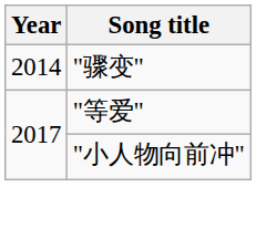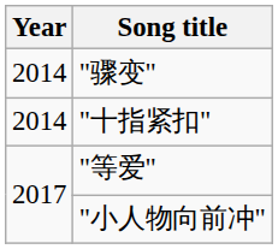 <table class="wikitable sortable">
 <tr>
 <th>Year</th>
 <th>Song title</th>
 </tr>
 <tr>
 <td>2014</td>
 <td>"骤变"</td>
 </tr>
 <tr>
+<td>2014</td>
+<td>"十指紧扣"</td>
+</tr>
+<tr>
 <td rowspan="2">2017</td>
 <td>"等爱"</td>
 </tr>
 <tr>
 <td>"小人物向前冲"</td>
 </tr>
 </table>
